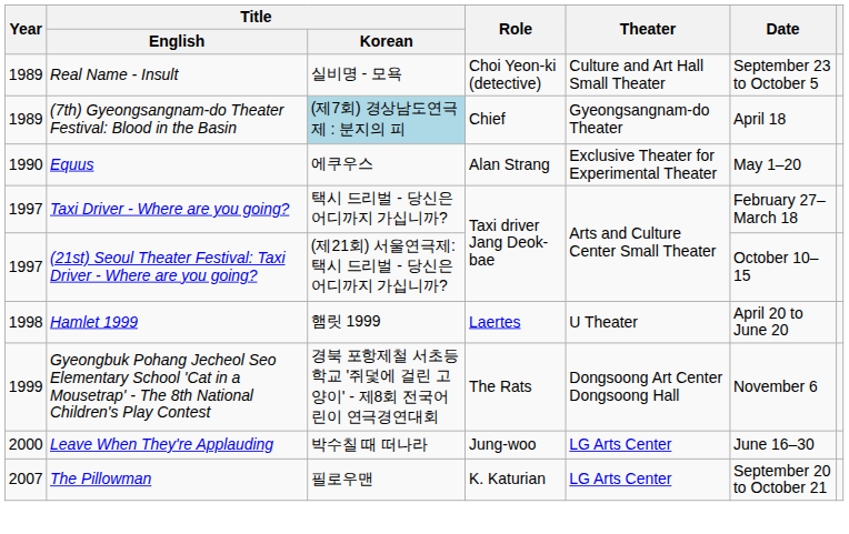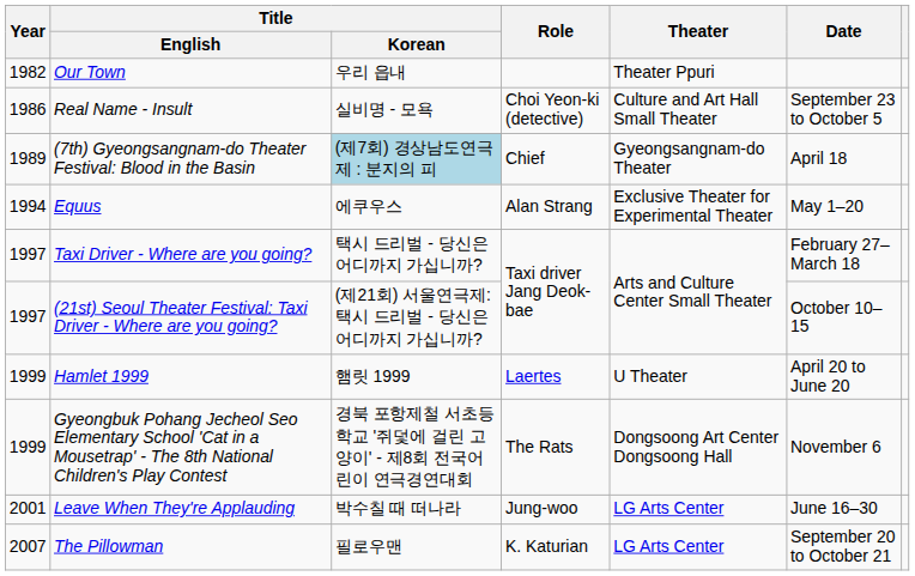 <table class="wikitable sortable plainrowheaders" style="text-align:left; font-size:100%;">
 <tr>
 <th rowspan="2" scope="col">Year</th>
 <th colspan="2" scope="col">Title</th>
 <th rowspan="2" scope="col">Role</th>
 <th rowspan="2" scope="col">Theater</th>
 <th rowspan="2" scope="col">Date</th>
 <th rowspan="2" scope="col" class="unsortable"></th>
 </tr>
 <tr>
 <th>English</th>
 <th>Korean</th>
 </tr>
 <tr>
-<td>1989</td>
+<td>1982</td>
+<td><em><a href='#'>Our Town</a></em></td>
+<td>우리 읍내</td>
+<td></td>
+<td>Theater Ppuri</td>
+<td></td>
+<td style="text-align:center;"></td>
+</tr>
+<tr>
+<td>1986</td>
 <td><em>Real Name - Insult</em></td>
 <td>실비명 - 모욕</td>
 <td>Choi Yeon-ki (detective)</td>
 <td>Culture and Art Hall Small Theater</td>
 <td>September 23 to October 5</td>
 <td style="text-align:center;"></td>
 </tr>
 <tr>
 <td>1989</td>
 <td><em>(7th) Gyeongsangnam-do Theater Festival: Blood in the Basin</em></td>
 <td style="background: lightblue;">(제7회) 경상남도연극제 : 분지의 피</td>
 <td>Chief</td>
 <td>Gyeongsangnam-do Theater</td>
 <td>April 18</td>
 <td style="text-align:center;"></td>
 </tr>
 <tr>
-<td>1990</td>
+<td>1994</td>
 <td><em><a href='#'>Equus</a></em></td>
 <td>에쿠우스</td>
 <td>Alan Strang</td>
 <td>Exclusive Theater for Experimental Theater</td>
 <td>May 1–20</td>
 <td style="text-align:center;"></td>
 </tr>
 <tr>
 <td>1997</td>
 <td><em><a href='#'>Taxi Driver - Where are you going?</a></em></td>
 <td>택시 드리벌 - 당신은 어디까지 가십니까?</td>
 <td rowspan="2">Taxi driver Jang Deok-bae</td>
 <td rowspan="2">Arts and Culture Center Small Theater</td>
 <td>February 27–March 18</td>
 <td style="text-align:center;"></td>
 </tr>
 <tr>
 <td>1997</td>
 <td><em><a href='#'>(21st) Seoul Theater Festival: Taxi Driver - Where are you going?</a></em></td>
 <td>(제21회) 서울연극제: 택시 드리벌 - 당신은 어디까지 가십니까?</td>
 <td>October 10–15</td>
 <td style="text-align:center;"></td>
 </tr>
 <tr>
-<td>1998</td>
+<td>1999</td>
 <td><em><a href='#'>Hamlet 1999</a></em></td>
 <td>햄릿 1999</td>
 <td><a href='#'>Laertes</a></td>
 <td>U Theater</td>
 <td>April 20 to June 20</td>
 <td style="text-align:center;"></td>
 </tr>
 <tr>
 <td>1999</td>
 <td><em>Gyeongbuk Pohang Jecheol Seo Elementary School 'Cat in a Mousetrap' - The 8th National Children's Play Contest</em></td>
 <td>경북 포항제철 서초등학교 '쥐덫에 걸린 고양이' - 제8회 전국어린이 연극경연대회</td>
 <td>The Rats</td>
 <td>Dongsoong Art Center Dongsoong Hall</td>
 <td>November 6</td>
 <td style="text-align:center;"></td>
 </tr>
 <tr>
-<td>2000</td>
+<td>2001</td>
 <td><em><a href='#'>Leave When They're Applauding</a></em></td>
 <td>박수칠 때 떠나라</td>
 <td>Jung-woo</td>
 <td><a href='#'>LG Arts Center</a></td>
 <td>June 16–30</td>
 <td style="text-align:center;"></td>
 </tr>
 <tr>
 <td>2007</td>
 <td><em><a href='#'>The Pillowman</a></em></td>
 <td>필로우맨</td>
 <td>K. Katurian</td>
 <td><a href='#'>LG Arts Center</a></td>
 <td>September 20 to October 21</td>
 <td style="text-align:center;"></td>
 </tr>
 </table>
